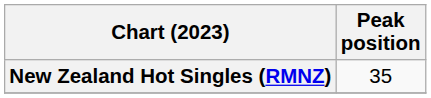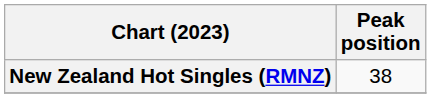 <table class="wikitable plainrowheaders sortable" style="text-align:center">
 <tr>
 <th scope="col">Chart (2023)</th>
 <th scope="col">Peak<br>position</th>
 </tr>
 <tr>
 <th scope="row">New Zealand Hot Singles (<a href='#'>RMNZ</a>)</th>
-<td>35</td>
+<td>38</td>
 </tr>
 <tr>
 </tr>
 </table>
